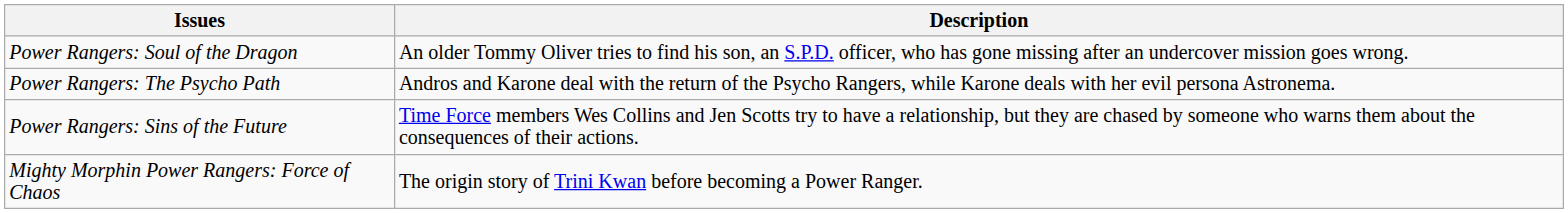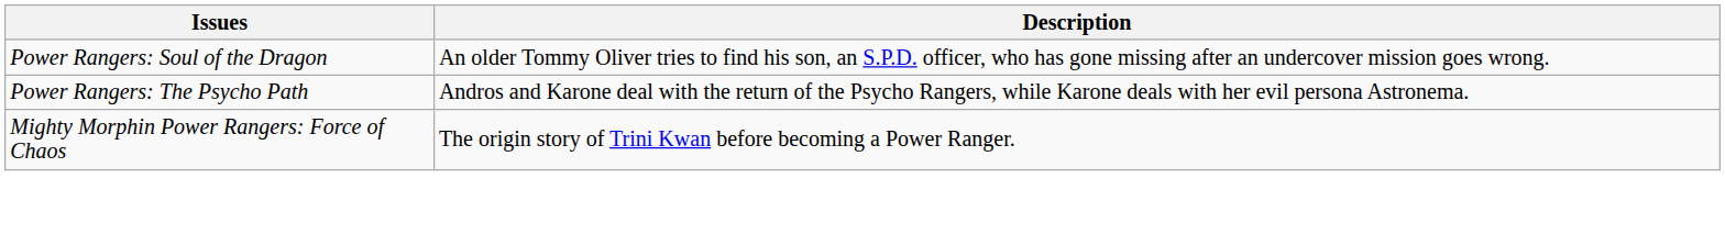 <table class="wikitable">
 <tr>
 <th style="text-align: center; width:20%">Issues</th>
 <th width="60%">Description</th>
 </tr>
 <tr>
 <td><em>Power Rangers: Soul of the Dragon</em></td>
 <td>An older Tommy Oliver tries to find his son, an <a href='#'>S.P.D.</a> officer, who has gone missing after an undercover mission goes wrong.</td>
 </tr>
 <tr>
 <td><em>Power Rangers: The Psycho Path</em></td>
 <td>Andros and Karone deal with the return of the Psycho Rangers, while Karone deals with her evil persona Astronema.</td>
 </tr>
 <tr>
-<td><em>Power Rangers: Sins of the Future</em></td>
-<td><a href='#'>Time Force</a> members Wes Collins and Jen Scotts try to have a relationship, but they are chased by someone who warns them about the consequences of their actions.</td>
-</tr>
-<tr>
 <td><em>Mighty Morphin Power Rangers: Force of Chaos</em></td>
 <td>The origin story of <a href='#'>Trini Kwan</a> before becoming a Power Ranger.</td>
 </tr>
 </table>
